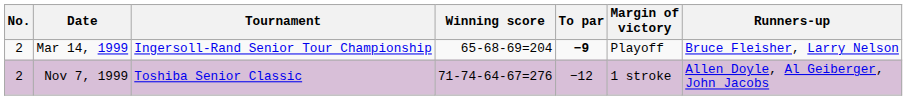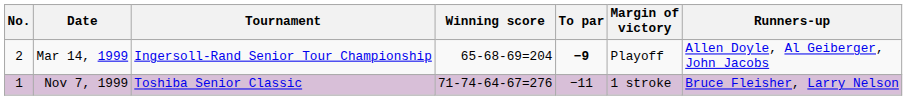 <table class="wikitable" style="font-size:95%;">
 <tr>
 <th>No.</th>
 <th>Date</th>
 <th>Tournament</th>
 <th>Winning score</th>
 <th>To par</th>
 <th>Margin of<br>victory</th>
 <th>Runners-up</th>
 </tr>
 <tr>
 <td align=center>2</td>
 <td align=right>Mar 14, <a href='#'>1999</a></td>
 <td><a href='#'>Ingersoll-Rand Senior Tour Championship</a></td>
 <td align=right>65-68-69=204</td>
 <td align=center><strong>−9</strong></td>
 <td>Playoff</td>
-<td> <a href='#'>Bruce Fleisher</a>,  <a href='#'>Larry Nelson</a></td>
+<td> <a href='#'>Allen Doyle</a>,  <a href='#'>Al Geiberger</a>,<br> <a href='#'>John Jacobs</a></td>
 </tr>
 <tr style="background:thistle;">
-<td align=center>2</td>
+<td align=center>1</td>
 <td align=right>Nov 7, 1999</td>
 <td><a href='#'>Toshiba Senior Classic</a></td>
 <td align=right>71-74-64-67=276</td>
-<td align=center>−12</td>
+<td align=center>−11</td>
 <td>1 stroke</td>
-<td> <a href='#'>Allen Doyle</a>,  <a href='#'>Al Geiberger</a>,<br> <a href='#'>John Jacobs</a></td>
+<td> <a href='#'>Bruce Fleisher</a>,  <a href='#'>Larry Nelson</a></td>
 </tr>
 </table>
